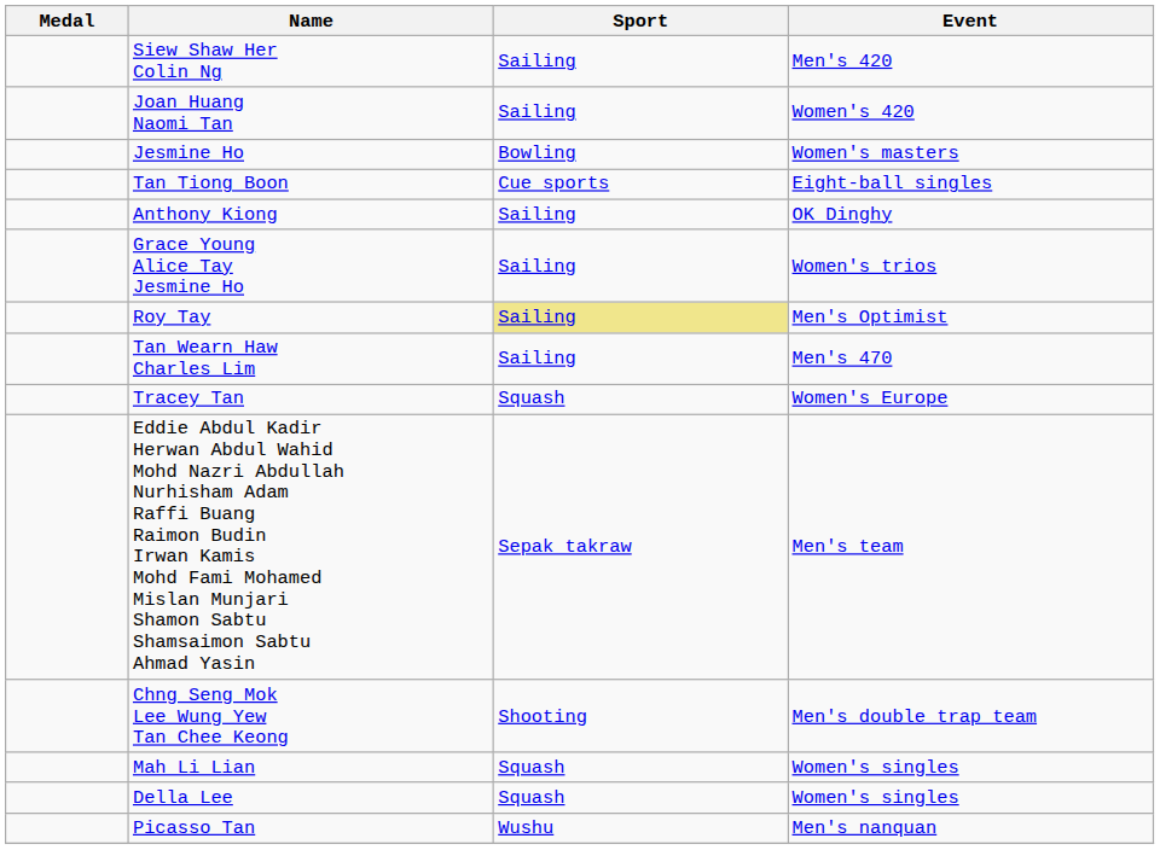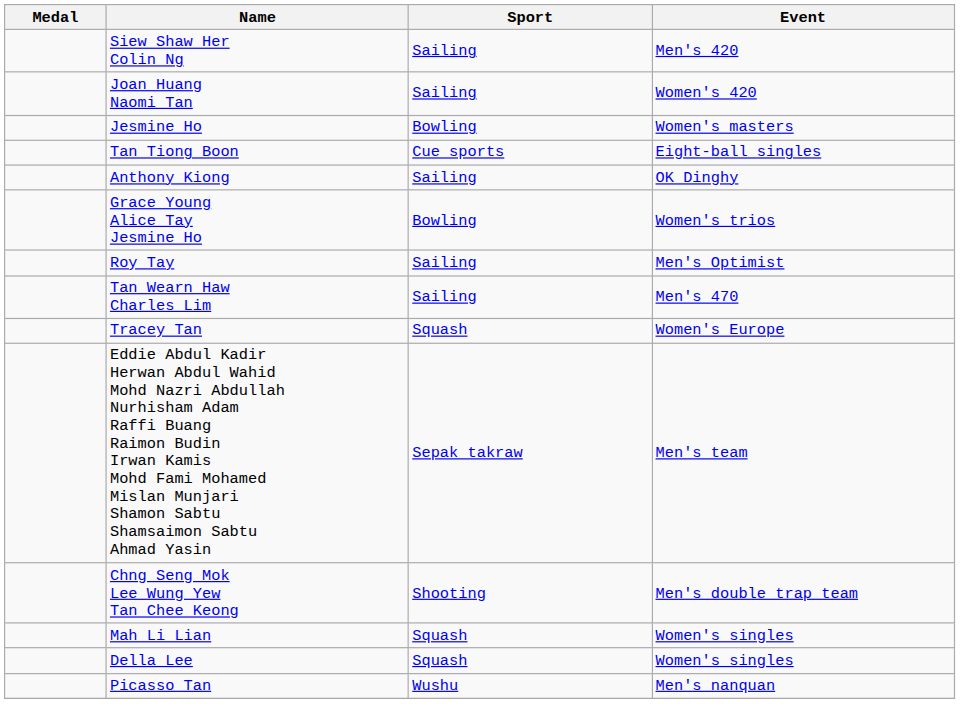 <table class="wikitable sortable" style="font-size:100%">
 <tr>
 <th width="80">Medal</th>
 <th width="250">Name</th>
 <th width="200">Sport</th>
 <th width="250">Event</th>
 </tr>
 <tr>
 <td></td>
 <td><a href='#'>Siew Shaw Her</a><br><a href='#'>Colin Ng</a></td>
 <td><a href='#'>Sailing</a></td>
 <td><a href='#'>Men's 420</a></td>
 </tr>
 <tr>
 <td></td>
 <td><a href='#'>Joan Huang</a><br><a href='#'>Naomi Tan</a></td>
 <td><a href='#'>Sailing</a></td>
 <td><a href='#'>Women's 420</a></td>
 </tr>
 <tr>
 <td></td>
 <td><a href='#'>Jesmine Ho</a></td>
 <td><a href='#'>Bowling</a></td>
 <td><a href='#'>Women's masters</a></td>
 </tr>
 <tr>
 <td></td>
 <td><a href='#'>Tan Tiong Boon</a></td>
 <td><a href='#'>Cue sports</a></td>
 <td><a href='#'>Eight-ball singles</a></td>
 </tr>
 <tr>
 <td></td>
 <td><a href='#'>Anthony Kiong</a></td>
 <td><a href='#'>Sailing</a></td>
 <td><a href='#'>OK Dinghy</a></td>
 </tr>
 <tr>
 <td></td>
 <td><a href='#'>Grace Young</a><br><a href='#'>Alice Tay</a><br><a href='#'>Jesmine Ho</a></td>
-<td><a href='#'>Sailing</a></td>
+<td><a href='#'>Bowling</a></td>
 <td><a href='#'>Women's trios</a></td>
 </tr>
 <tr>
 <td></td>
 <td><a href='#'>Roy Tay</a></td>
-<td style="background: khaki;"><a href='#'>Sailing</a></td>
+<td><a href='#'>Sailing</a></td>
 <td><a href='#'>Men's Optimist</a></td>
 </tr>
 <tr>
 <td></td>
 <td><a href='#'>Tan Wearn Haw</a><br><a href='#'>Charles Lim</a></td>
 <td><a href='#'>Sailing</a></td>
 <td><a href='#'>Men's 470</a></td>
 </tr>
 <tr>
 <td></td>
 <td><a href='#'>Tracey Tan</a></td>
 <td><a href='#'>Squash</a></td>
 <td><a href='#'>Women's Europe</a></td>
 </tr>
 <tr>
 <td></td>
 <td>Eddie Abdul Kadir<br>Herwan Abdul Wahid<br>Mohd Nazri Abdullah<br>Nurhisham Adam<br>Raffi Buang<br>Raimon Budin<br>Irwan Kamis<br>Mohd Fami Mohamed<br>Mislan Munjari<br>Shamon Sabtu<br>Shamsaimon Sabtu<br>Ahmad Yasin</td>
 <td><a href='#'>Sepak takraw</a></td>
 <td><a href='#'>Men's team</a></td>
 </tr>
 <tr>
 <td></td>
 <td><a href='#'>Chng Seng Mok</a><br><a href='#'>Lee Wung Yew</a><br><a href='#'>Tan Chee Keong</a></td>
 <td><a href='#'>Shooting</a></td>
 <td><a href='#'>Men's double trap team</a></td>
 </tr>
 <tr>
 <td></td>
 <td><a href='#'>Mah Li Lian</a></td>
 <td><a href='#'>Squash</a></td>
 <td><a href='#'>Women's singles</a></td>
 </tr>
 <tr>
 <td></td>
 <td><a href='#'>Della Lee</a></td>
 <td><a href='#'>Squash</a></td>
 <td><a href='#'>Women's singles</a></td>
 </tr>
 <tr>
 <td></td>
 <td><a href='#'>Picasso Tan</a></td>
 <td><a href='#'>Wushu</a></td>
 <td><a href='#'>Men's nanquan</a></td>
 </tr>
 <tr>
 </tr>
 </table>
